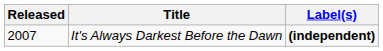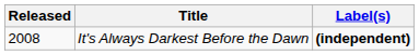 <table class="wikitable">
 <tr>
 <th>Released</th>
 <th>Title</th>
 <th><a href='#'>Label(s)</a></th>
 </tr>
 <tr>
-<td>2007</td>
+<td>2008</td>
 <td><em>It's Always Darkest Before the Dawn</em></td>
 <td><strong>(independent)</strong></td>
 </tr>
 </table>
